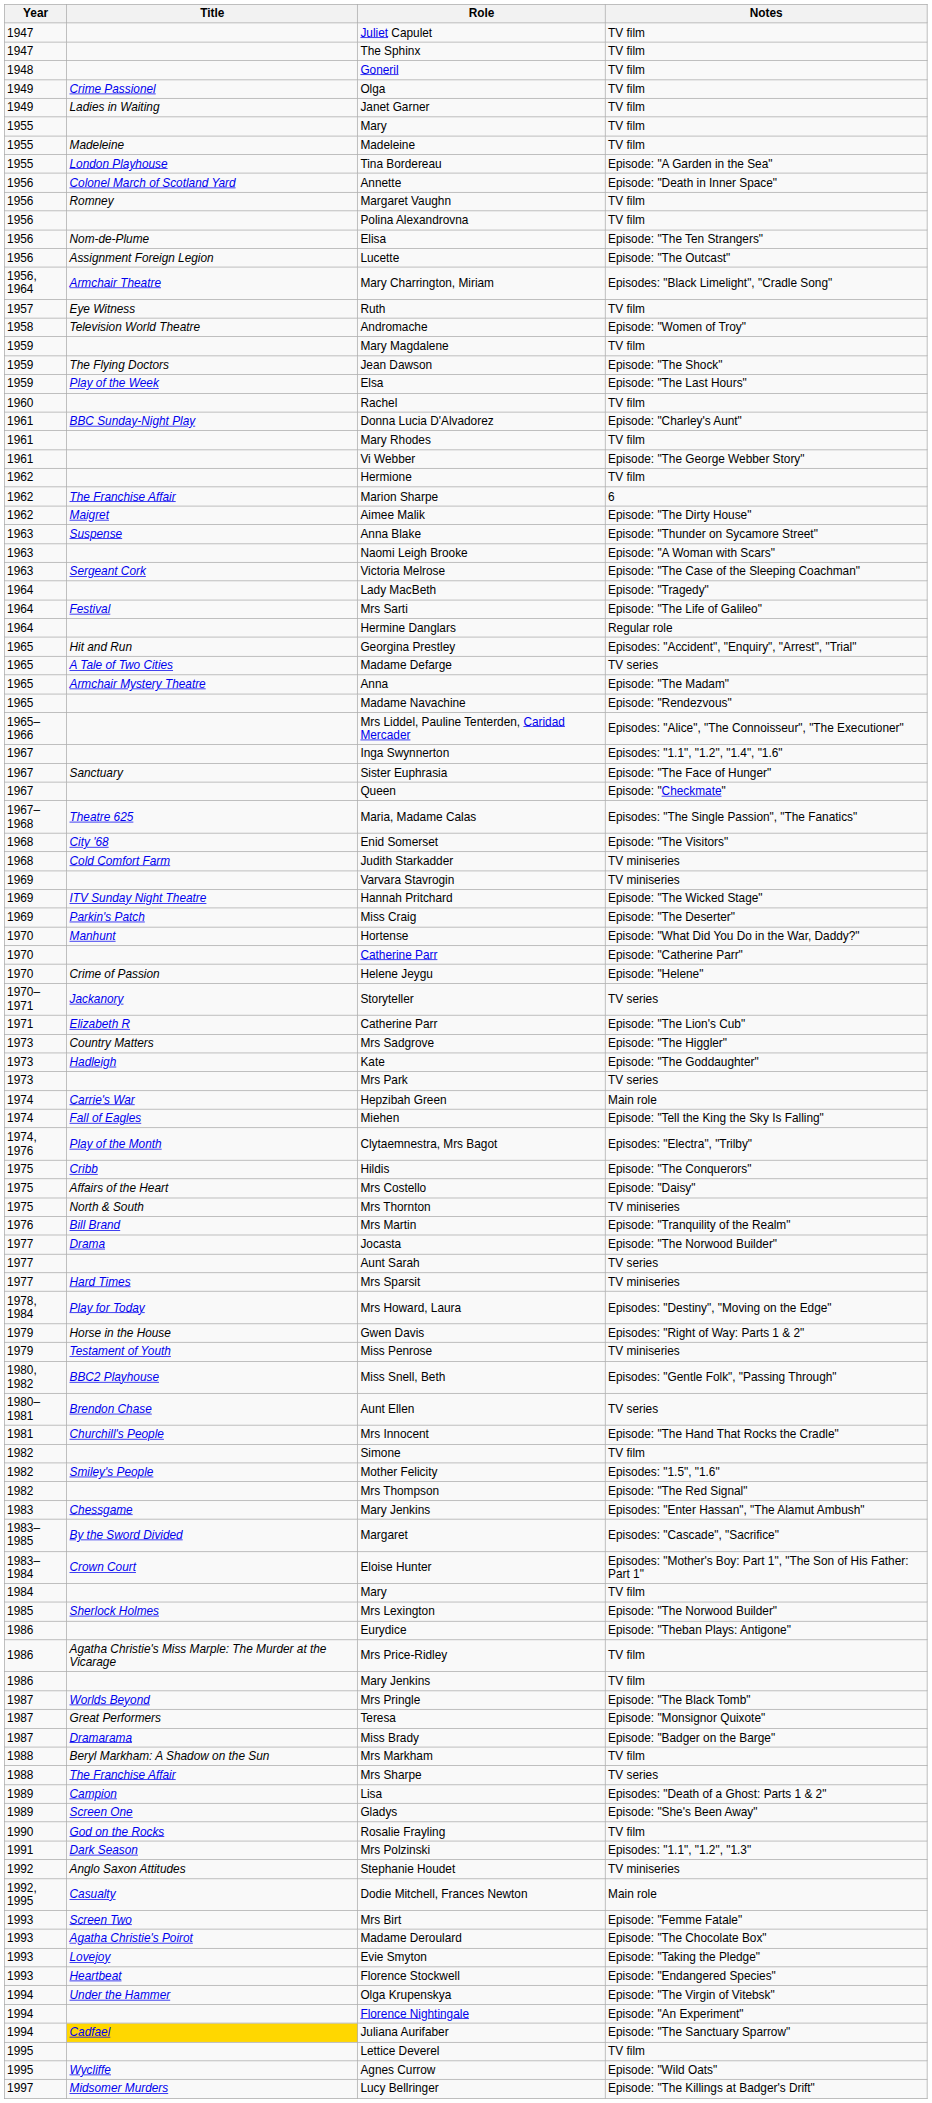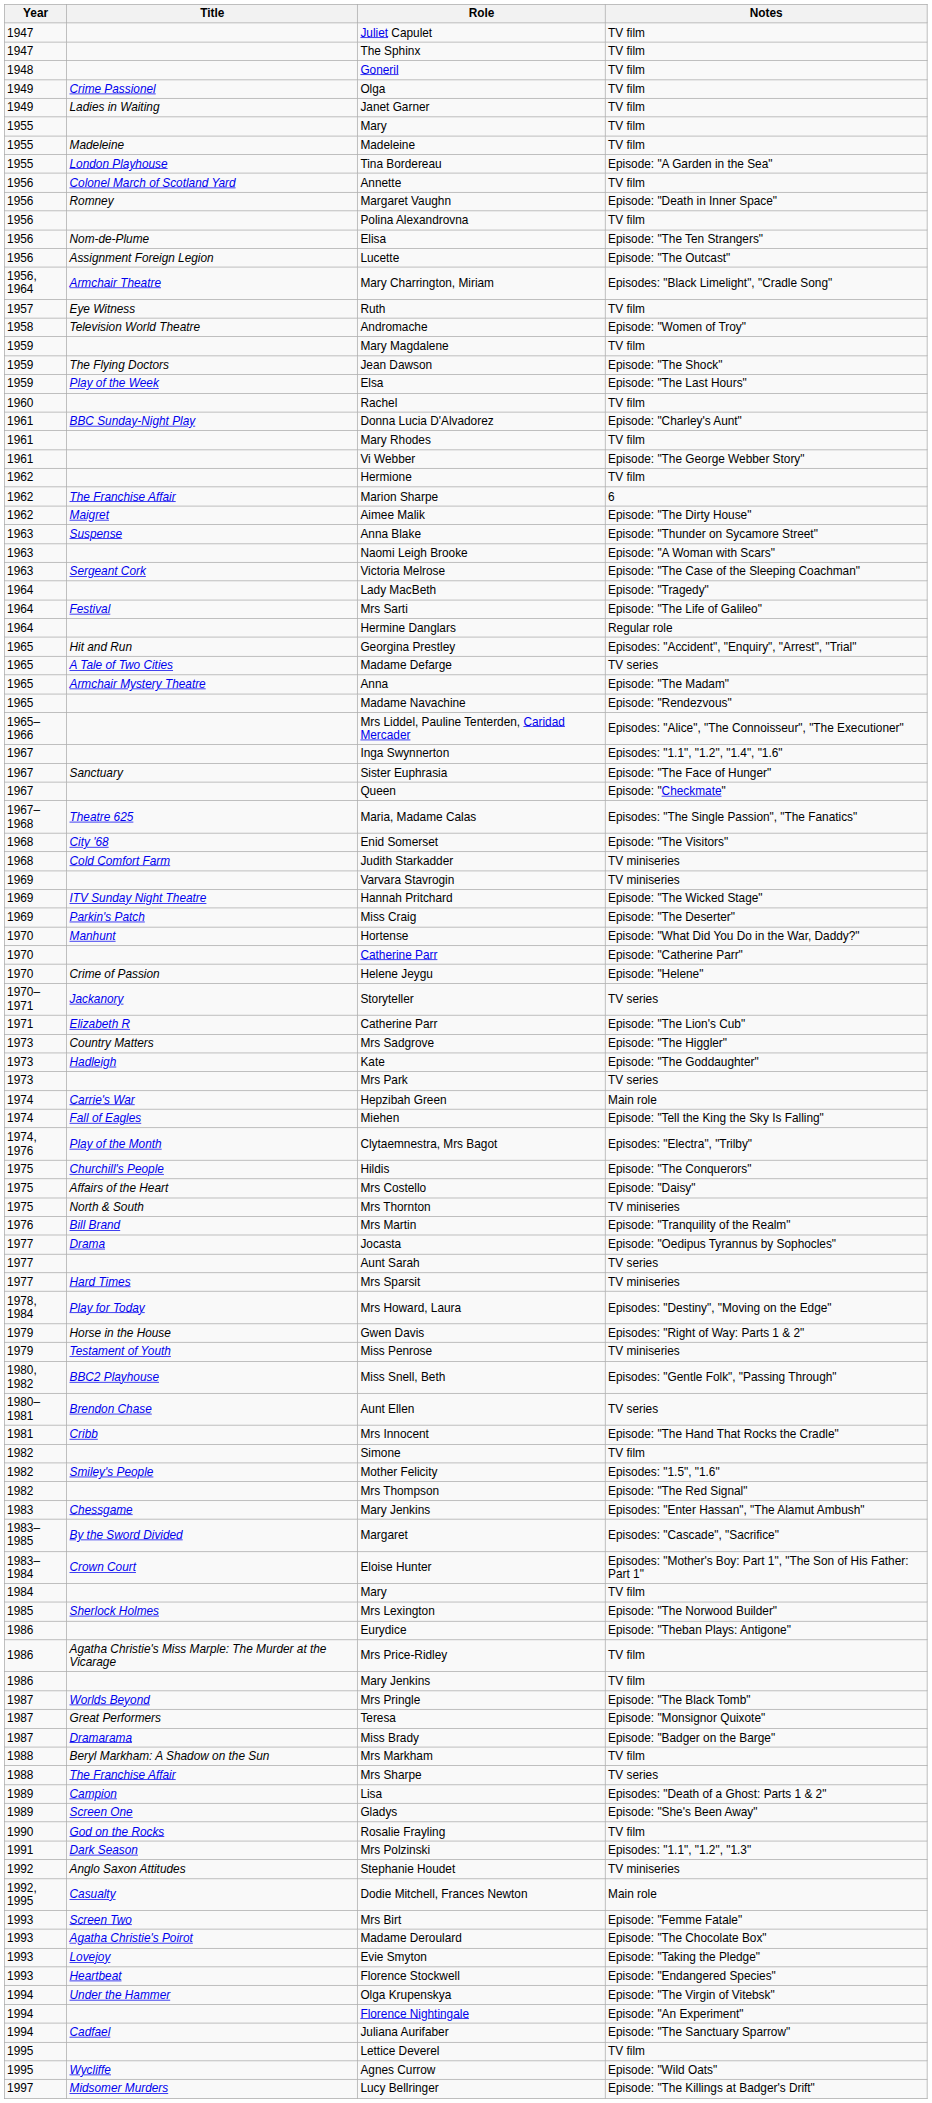 <table class="wikitable sortable">
 <tr>
 <th>Year</th>
 <th>Title</th>
 <th>Role</th>
 <th class="unsortable">Notes</th>
 </tr>
 <tr>
 <td>1947</td>
 <td><em></em></td>
 <td><a href='#'>Juliet</a> Capulet</td>
 <td>TV film</td>
 </tr>
 <tr>
 <td>1947</td>
 <td><em></em></td>
 <td>The Sphinx</td>
 <td>TV film</td>
 </tr>
 <tr>
 <td>1948</td>
 <td><em></em></td>
 <td><a href='#'>Goneril</a></td>
 <td>TV film</td>
 </tr>
 <tr>
 <td>1949</td>
 <td><em><a href='#'>Crime Passionel</a></em></td>
 <td>Olga</td>
 <td>TV film</td>
 </tr>
 <tr>
 <td>1949</td>
 <td><em>Ladies in Waiting</em></td>
 <td>Janet Garner</td>
 <td>TV film</td>
 </tr>
 <tr>
 <td>1955</td>
 <td><em></em></td>
 <td>Mary</td>
 <td>TV film</td>
 </tr>
 <tr>
 <td>1955</td>
 <td><em>Madeleine</em></td>
 <td>Madeleine</td>
 <td>TV film</td>
 </tr>
 <tr>
 <td>1955</td>
 <td><em><a href='#'>London Playhouse</a></em></td>
 <td>Tina Bordereau</td>
 <td>Episode: "A Garden in the Sea"</td>
 </tr>
 <tr>
 <td>1956</td>
 <td><em><a href='#'>Colonel March of Scotland Yard</a></em></td>
 <td>Annette</td>
-<td>Episode: "Death in Inner Space"</td>
+<td>TV film</td>
 </tr>
 <tr>
 <td>1956</td>
 <td><em>Romney</em></td>
 <td>Margaret Vaughn</td>
-<td>TV film</td>
+<td>Episode: "Death in Inner Space"</td>
 </tr>
 <tr>
 <td>1956</td>
 <td><em></em></td>
 <td>Polina Alexandrovna</td>
 <td>TV film</td>
 </tr>
 <tr>
 <td>1956</td>
 <td><em>Nom-de-Plume</em></td>
 <td>Elisa</td>
 <td>Episode: "The Ten Strangers"</td>
 </tr>
 <tr>
 <td>1956</td>
 <td><em>Assignment Foreign Legion</em></td>
 <td>Lucette</td>
 <td>Episode: "The Outcast"</td>
 </tr>
 <tr>
 <td>1956, 1964</td>
 <td><em><a href='#'>Armchair Theatre</a></em></td>
 <td>Mary Charrington, Miriam</td>
 <td>Episodes: "Black Limelight", "Cradle Song"</td>
 </tr>
 <tr>
 <td>1957</td>
 <td><em>Eye Witness</em></td>
 <td>Ruth</td>
 <td>TV film</td>
 </tr>
 <tr>
 <td>1958</td>
 <td><em>Television World Theatre</em></td>
 <td>Andromache</td>
 <td>Episode: "Women of Troy"</td>
 </tr>
 <tr>
 <td>1959</td>
 <td><em></em></td>
 <td>Mary Magdalene</td>
 <td>TV film</td>
 </tr>
 <tr>
 <td>1959</td>
 <td><em>The Flying Doctors</em></td>
 <td>Jean Dawson</td>
 <td>Episode: "The Shock"</td>
 </tr>
 <tr>
 <td>1959</td>
 <td><em><a href='#'>Play of the Week</a></em></td>
 <td>Elsa</td>
 <td>Episode: "The Last Hours"</td>
 </tr>
 <tr>
 <td>1960</td>
 <td><em></em></td>
 <td>Rachel</td>
 <td>TV film</td>
 </tr>
 <tr>
 <td>1961</td>
 <td><em><a href='#'>BBC Sunday-Night Play</a></em></td>
 <td>Donna Lucia D'Alvadorez</td>
 <td>Episode: "Charley's Aunt"</td>
 </tr>
 <tr>
 <td>1961</td>
 <td><em></em></td>
 <td>Mary Rhodes</td>
 <td>TV film</td>
 </tr>
 <tr>
 <td>1961</td>
 <td><em></em></td>
 <td>Vi Webber</td>
 <td>Episode: "The George Webber Story"</td>
 </tr>
 <tr>
 <td>1962</td>
 <td><em></em></td>
 <td>Hermione</td>
 <td>TV film</td>
 </tr>
 <tr>
 <td>1962</td>
 <td><em><a href='#'>The Franchise Affair</a></em></td>
 <td>Marion Sharpe</td>
 <td>6</td>
 </tr>
 <tr>
 <td>1962</td>
 <td><em><a href='#'>Maigret</a></em></td>
 <td>Aimee Malik</td>
 <td>Episode: "The Dirty House"</td>
 </tr>
 <tr>
 <td>1963</td>
 <td><em><a href='#'>Suspense</a></em></td>
 <td>Anna Blake</td>
 <td>Episode: "Thunder on Sycamore Street"</td>
 </tr>
 <tr>
 <td>1963</td>
 <td><em></em></td>
 <td>Naomi Leigh Brooke</td>
 <td>Episode: "A Woman with Scars"</td>
 </tr>
 <tr>
 <td>1963</td>
 <td><em><a href='#'>Sergeant Cork</a></em></td>
 <td>Victoria Melrose</td>
 <td>Episode: "The Case of the Sleeping Coachman"</td>
 </tr>
 <tr>
 <td>1964</td>
 <td><em></em></td>
 <td>Lady MacBeth</td>
 <td>Episode: "Tragedy"</td>
 </tr>
 <tr>
 <td>1964</td>
 <td><em><a href='#'>Festival</a></em></td>
 <td>Mrs Sarti</td>
 <td>Episode: "The Life of Galileo"</td>
 </tr>
 <tr>
 <td>1964</td>
 <td><em></em></td>
 <td>Hermine Danglars</td>
 <td>Regular role</td>
 </tr>
 <tr>
 <td>1965</td>
 <td><em>Hit and Run</em></td>
 <td>Georgina Prestley</td>
 <td>Episodes: "Accident", "Enquiry", "Arrest", "Trial"</td>
 </tr>
 <tr>
 <td>1965</td>
 <td><em><a href='#'>A Tale of Two Cities</a></em></td>
 <td>Madame Defarge</td>
 <td>TV series</td>
 </tr>
 <tr>
 <td>1965</td>
 <td><em><a href='#'>Armchair Mystery Theatre</a></em></td>
 <td>Anna</td>
 <td>Episode: "The Madam"</td>
 </tr>
 <tr>
 <td>1965</td>
 <td><em></em></td>
 <td>Madame Navachine</td>
 <td>Episode: "Rendezvous"</td>
 </tr>
 <tr>
 <td>1965–1966</td>
 <td><em></em></td>
 <td>Mrs Liddel, Pauline Tenterden, <a href='#'>Caridad Mercader</a></td>
 <td>Episodes: "Alice", "The Connoisseur", "The Executioner"</td>
 </tr>
 <tr>
 <td>1967</td>
 <td><em></em></td>
 <td>Inga Swynnerton</td>
 <td>Episodes: "1.1", "1.2", "1.4", "1.6"</td>
 </tr>
 <tr>
 <td>1967</td>
 <td><em>Sanctuary</em></td>
 <td>Sister Euphrasia</td>
 <td>Episode: "The Face of Hunger"</td>
 </tr>
 <tr>
 <td>1967</td>
 <td><em></em></td>
 <td>Queen</td>
 <td>Episode: "<a href='#'>Checkmate</a>"</td>
 </tr>
 <tr>
 <td>1967–1968</td>
 <td><em><a href='#'>Theatre 625</a></em></td>
 <td>Maria, Madame Calas</td>
 <td>Episodes: "The Single Passion", "The Fanatics"</td>
 </tr>
 <tr>
 <td>1968</td>
 <td><em><a href='#'>City '68</a></em></td>
 <td>Enid Somerset</td>
 <td>Episode: "The Visitors"</td>
 </tr>
 <tr>
 <td>1968</td>
 <td><em><a href='#'>Cold Comfort Farm</a></em></td>
 <td>Judith Starkadder</td>
 <td>TV miniseries</td>
 </tr>
 <tr>
 <td>1969</td>
 <td><em></em></td>
 <td>Varvara Stavrogin</td>
 <td>TV miniseries</td>
 </tr>
 <tr>
 <td>1969</td>
 <td><em><a href='#'>ITV Sunday Night Theatre</a></em></td>
 <td>Hannah Pritchard</td>
 <td>Episode: "The Wicked Stage"</td>
 </tr>
 <tr>
 <td>1969</td>
 <td><em><a href='#'>Parkin's Patch</a></em></td>
 <td>Miss Craig</td>
 <td>Episode: "The Deserter"</td>
 </tr>
 <tr>
 <td>1970</td>
 <td><em><a href='#'>Manhunt</a></em></td>
 <td>Hortense</td>
 <td>Episode: "What Did You Do in the War, Daddy?"</td>
 </tr>
 <tr>
 <td>1970</td>
 <td><em></em></td>
 <td><a href='#'>Catherine Parr</a></td>
 <td>Episode: "Catherine Parr"</td>
 </tr>
 <tr>
 <td>1970</td>
 <td><em>Crime of Passion</em></td>
 <td>Helene Jeygu</td>
 <td>Episode: "Helene"</td>
 </tr>
 <tr>
 <td>1970–1971</td>
 <td><em><a href='#'>Jackanory</a></em></td>
 <td>Storyteller</td>
 <td>TV series</td>
 </tr>
 <tr>
 <td>1971</td>
 <td><em><a href='#'>Elizabeth R</a></em></td>
 <td>Catherine Parr</td>
 <td>Episode: "The Lion's Cub"</td>
 </tr>
 <tr>
 <td>1973</td>
 <td><em>Country Matters</em></td>
 <td>Mrs Sadgrove</td>
 <td>Episode: "The Higgler"</td>
 </tr>
 <tr>
 <td>1973</td>
 <td><em><a href='#'>Hadleigh</a></em></td>
 <td>Kate</td>
 <td>Episode: "The Goddaughter"</td>
 </tr>
 <tr>
 <td>1973</td>
 <td><em></em></td>
 <td>Mrs Park</td>
 <td>TV series</td>
 </tr>
 <tr>
 <td>1974</td>
 <td><em><a href='#'>Carrie's War</a></em></td>
 <td>Hepzibah Green</td>
 <td>Main role</td>
 </tr>
 <tr>
 <td>1974</td>
 <td><em><a href='#'>Fall of Eagles</a></em></td>
 <td>Miehen</td>
 <td>Episode: "Tell the King the Sky Is Falling"</td>
 </tr>
 <tr>
 <td>1974, 1976</td>
 <td><em><a href='#'>Play of the Month</a></em></td>
 <td>Clytaemnestra, Mrs Bagot</td>
 <td>Episodes: "Electra", "Trilby"</td>
 </tr>
 <tr>
 <td>1975</td>
-<td><em><a href='#'>Cribb</a></em></td>
+<td><em><a href='#'>Churchill's People</a></em></td>
 <td>Hildis</td>
 <td>Episode: "The Conquerors"</td>
 </tr>
 <tr>
 <td>1975</td>
 <td><em>Affairs of the Heart</em></td>
 <td>Mrs Costello</td>
 <td>Episode: "Daisy"</td>
 </tr>
 <tr>
 <td>1975</td>
 <td><em>North & South</em></td>
 <td>Mrs Thornton</td>
 <td>TV miniseries</td>
 </tr>
 <tr>
 <td>1976</td>
 <td><em><a href='#'>Bill Brand</a></em></td>
 <td>Mrs Martin</td>
 <td>Episode: "Tranquility of the Realm"</td>
 </tr>
 <tr>
 <td>1977</td>
 <td><em><a href='#'>Drama</a></em></td>
 <td>Jocasta</td>
-<td>Episode: "The Norwood Builder"</td>
+<td>Episode: "Oedipus Tyrannus by Sophocles"</td>
 </tr>
 <tr>
 <td>1977</td>
 <td><em></em></td>
 <td>Aunt Sarah</td>
 <td>TV series</td>
 </tr>
 <tr>
 <td>1977</td>
 <td><em><a href='#'>Hard Times</a></em></td>
 <td>Mrs Sparsit</td>
 <td>TV miniseries</td>
 </tr>
 <tr>
 <td>1978, 1984</td>
 <td><em><a href='#'>Play for Today</a></em></td>
 <td>Mrs Howard, Laura</td>
 <td>Episodes: "Destiny", "Moving on the Edge"</td>
 </tr>
 <tr>
 <td>1979</td>
 <td><em>Horse in the House</em></td>
 <td>Gwen Davis</td>
 <td>Episodes: "Right of Way: Parts 1 & 2"</td>
 </tr>
 <tr>
 <td>1979</td>
 <td><em><a href='#'>Testament of Youth</a></em></td>
 <td>Miss Penrose</td>
 <td>TV miniseries</td>
 </tr>
 <tr>
 <td>1980, 1982</td>
 <td><em><a href='#'>BBC2 Playhouse</a></em></td>
 <td>Miss Snell, Beth</td>
 <td>Episodes: "Gentle Folk", "Passing Through"</td>
 </tr>
 <tr>
 <td>1980–1981</td>
 <td><em><a href='#'>Brendon Chase</a></em></td>
 <td>Aunt Ellen</td>
 <td>TV series</td>
 </tr>
 <tr>
 <td>1981</td>
-<td><em><a href='#'>Churchill's People</a></em></td>
+<td><em><a href='#'>Cribb</a></em></td>
 <td>Mrs Innocent</td>
 <td>Episode: "The Hand That Rocks the Cradle"</td>
 </tr>
 <tr>
 <td>1982</td>
 <td><em></em></td>
 <td>Simone</td>
 <td>TV film</td>
 </tr>
 <tr>
 <td>1982</td>
 <td><em><a href='#'>Smiley's People</a></em></td>
 <td>Mother Felicity</td>
 <td>Episodes: "1.5", "1.6"</td>
 </tr>
 <tr>
 <td>1982</td>
 <td><em></em></td>
 <td>Mrs Thompson</td>
 <td>Episode: "The Red Signal"</td>
 </tr>
 <tr>
 <td>1983</td>
 <td><em><a href='#'>Chessgame</a></em></td>
 <td>Mary Jenkins</td>
 <td>Episodes: "Enter Hassan", "The Alamut Ambush"</td>
 </tr>
 <tr>
 <td>1983–1985</td>
 <td><em><a href='#'>By the Sword Divided</a></em></td>
 <td>Margaret</td>
 <td>Episodes: "Cascade", "Sacrifice"</td>
 </tr>
 <tr>
 <td>1983–1984</td>
 <td><em><a href='#'>Crown Court</a></em></td>
 <td>Eloise Hunter</td>
 <td>Episodes: "Mother's Boy: Part 1", "The Son of His Father: Part 1"</td>
 </tr>
 <tr>
 <td>1984</td>
 <td><em></em></td>
 <td>Mary</td>
 <td>TV film</td>
 </tr>
 <tr>
 <td>1985</td>
 <td><em><a href='#'>Sherlock Holmes</a></em></td>
 <td>Mrs Lexington</td>
 <td>Episode: "The Norwood Builder"</td>
 </tr>
 <tr>
 <td>1986</td>
 <td><em></em></td>
 <td>Eurydice</td>
 <td>Episode: "Theban Plays: Antigone"</td>
 </tr>
 <tr>
 <td>1986</td>
 <td><em>Agatha Christie's Miss Marple: The Murder at the Vicarage</em></td>
 <td>Mrs Price-Ridley</td>
 <td>TV film</td>
 </tr>
 <tr>
 <td>1986</td>
 <td><em></em></td>
 <td>Mary Jenkins</td>
 <td>TV film</td>
 </tr>
 <tr>
 <td>1987</td>
 <td><em><a href='#'>Worlds Beyond</a></em></td>
 <td>Mrs Pringle</td>
 <td>Episode: "The Black Tomb"</td>
 </tr>
 <tr>
 <td>1987</td>
 <td><em>Great Performers</em></td>
 <td>Teresa</td>
 <td>Episode: "Monsignor Quixote"</td>
 </tr>
 <tr>
 <td>1987</td>
 <td><em><a href='#'>Dramarama</a></em></td>
 <td>Miss Brady</td>
 <td>Episode: "Badger on the Barge"</td>
 </tr>
 <tr>
 <td>1988</td>
 <td><em>Beryl Markham: A Shadow on the Sun</em></td>
 <td>Mrs Markham</td>
 <td>TV film</td>
 </tr>
 <tr>
 <td>1988</td>
 <td><em><a href='#'>The Franchise Affair</a></em></td>
 <td>Mrs Sharpe</td>
 <td>TV series</td>
 </tr>
 <tr>
 <td>1989</td>
 <td><em><a href='#'>Campion</a></em></td>
 <td>Lisa</td>
 <td>Episodes: "Death of a Ghost: Parts 1 & 2"</td>
 </tr>
 <tr>
 <td>1989</td>
 <td><em><a href='#'>Screen One</a></em></td>
 <td>Gladys</td>
 <td>Episode: "She's Been Away"</td>
 </tr>
 <tr>
 <td>1990</td>
 <td><em><a href='#'>God on the Rocks</a></em></td>
 <td>Rosalie Frayling</td>
 <td>TV film</td>
 </tr>
 <tr>
 <td>1991</td>
 <td><em><a href='#'>Dark Season</a></em></td>
 <td>Mrs Polzinski</td>
 <td>Episodes: "1.1", "1.2", "1.3"</td>
 </tr>
 <tr>
 <td>1992</td>
 <td><em>Anglo Saxon Attitudes</em></td>
 <td>Stephanie Houdet</td>
 <td>TV miniseries</td>
 </tr>
 <tr>
 <td>1992, 1995</td>
 <td><em><a href='#'>Casualty</a></em></td>
 <td>Dodie Mitchell, Frances Newton</td>
 <td>Main role</td>
 </tr>
 <tr>
 <td>1993</td>
 <td><em><a href='#'>Screen Two</a></em></td>
 <td>Mrs Birt</td>
 <td>Episode: "Femme Fatale"</td>
 </tr>
 <tr>
 <td>1993</td>
 <td><em><a href='#'>Agatha Christie's Poirot</a></em></td>
 <td>Madame Deroulard</td>
 <td>Episode: "The Chocolate Box"</td>
 </tr>
 <tr>
 <td>1993</td>
 <td><em><a href='#'>Lovejoy</a></em></td>
 <td>Evie Smyton</td>
 <td>Episode: "Taking the Pledge"</td>
 </tr>
 <tr>
 <td>1993</td>
 <td><em><a href='#'>Heartbeat</a></em></td>
 <td>Florence Stockwell</td>
 <td>Episode: "Endangered Species"</td>
 </tr>
 <tr>
 <td>1994</td>
 <td><em><a href='#'>Under the Hammer</a></em></td>
 <td>Olga Krupenskya</td>
 <td>Episode: "The Virgin of Vitebsk"</td>
 </tr>
 <tr>
 <td>1994</td>
 <td><em></em></td>
 <td><a href='#'>Florence Nightingale</a></td>
 <td>Episode: "An Experiment"</td>
 </tr>
 <tr>
 <td>1994</td>
-<td style="background: gold;"><em><a href='#'>Cadfael</a></em></td>
+<td><em><a href='#'>Cadfael</a></em></td>
 <td>Juliana Aurifaber</td>
 <td>Episode: "The Sanctuary Sparrow"</td>
 </tr>
 <tr>
 <td>1995</td>
 <td><em></em></td>
 <td>Lettice Deverel</td>
 <td>TV film</td>
 </tr>
 <tr>
 <td>1995</td>
 <td><em><a href='#'>Wycliffe</a></em></td>
 <td>Agnes Currow</td>
 <td>Episode: "Wild Oats"</td>
 </tr>
 <tr>
 <td>1997</td>
 <td><em><a href='#'>Midsomer Murders</a></em></td>
 <td>Lucy Bellringer</td>
 <td>Episode: "The Killings at Badger's Drift"</td>
 </tr>
 </table>
